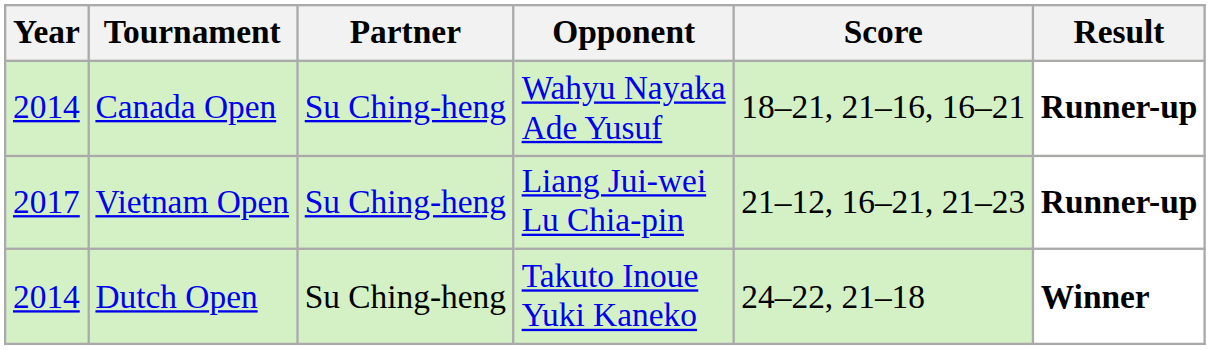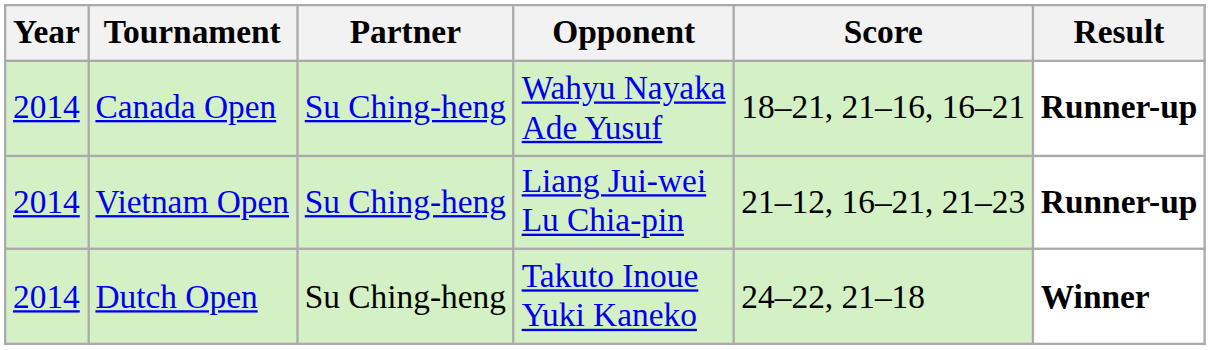 <table class="sortable wikitable" style="font-size: 90%;">
 <tr>
 <th>Year</th>
 <th>Tournament</th>
 <th>Partner</th>
 <th>Opponent</th>
 <th>Score</th>
 <th>Result</th>
 </tr>
 <tr style="background:#D4F1C5">
 <td align="center"><a href='#'>2014</a></td>
 <td align="left"><a href='#'>Canada Open</a></td>
 <td align="left"> <a href='#'>Su Ching-heng</a></td>
 <td align="left"> <a href='#'>Wahyu Nayaka</a> <br>  <a href='#'>Ade Yusuf</a></td>
 <td align="left">18–21, 21–16, 16–21</td>
 <td style="text-align:left; background:white"> <strong>Runner-up</strong></td>
 </tr>
 <tr style="background:#D4F1C5">
-<td align="center"><a href='#'>2017</a></td>
+<td align="center"><a href='#'>2014</a></td>
 <td align="left"><a href='#'>Vietnam Open</a></td>
 <td align="left"> <a href='#'>Su Ching-heng</a></td>
 <td align="left"> <a href='#'>Liang Jui-wei</a> <br>  <a href='#'>Lu Chia-pin</a></td>
 <td align="left">21–12, 16–21, 21–23</td>
 <td style="text-align:left; background:white"> <strong>Runner-up</strong></td>
 </tr>
 <tr style="background:#D4F1C5">
 <td align="center"><a href='#'>2014</a></td>
 <td align="left"><a href='#'>Dutch Open</a></td>
 <td align="left"> Su Ching-heng</td>
 <td align="left"> <a href='#'>Takuto Inoue</a> <br>  <a href='#'>Yuki Kaneko</a></td>
 <td align="left">24–22, 21–18</td>
 <td style="text-align:left; background:white"> <strong>Winner</strong></td>
 </tr>
 </table>
